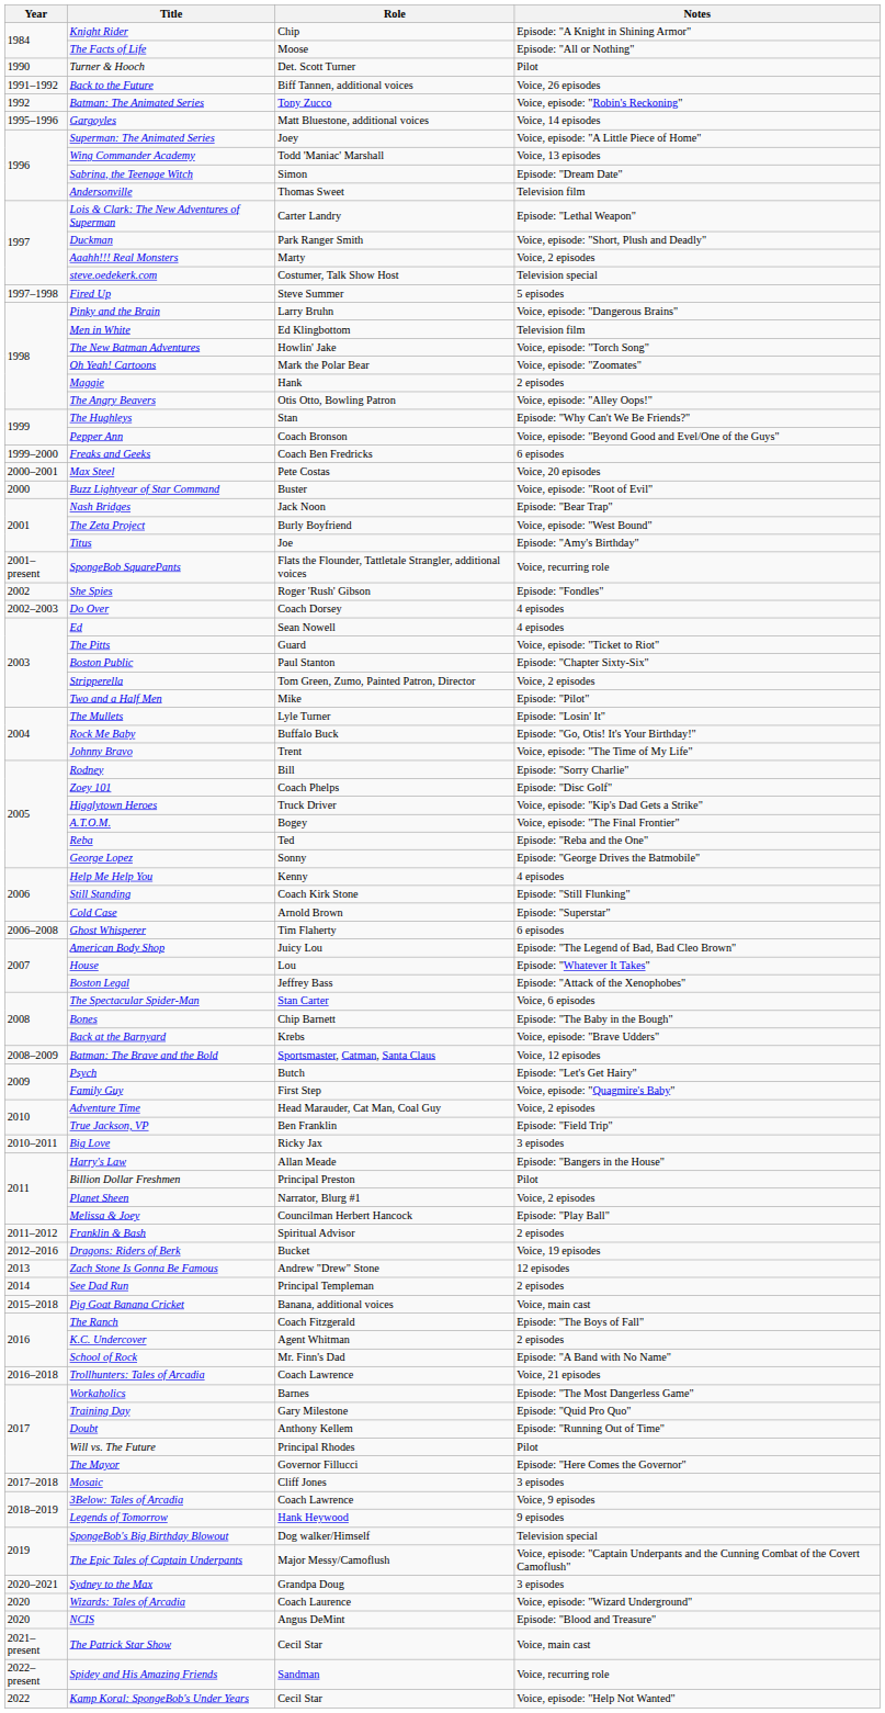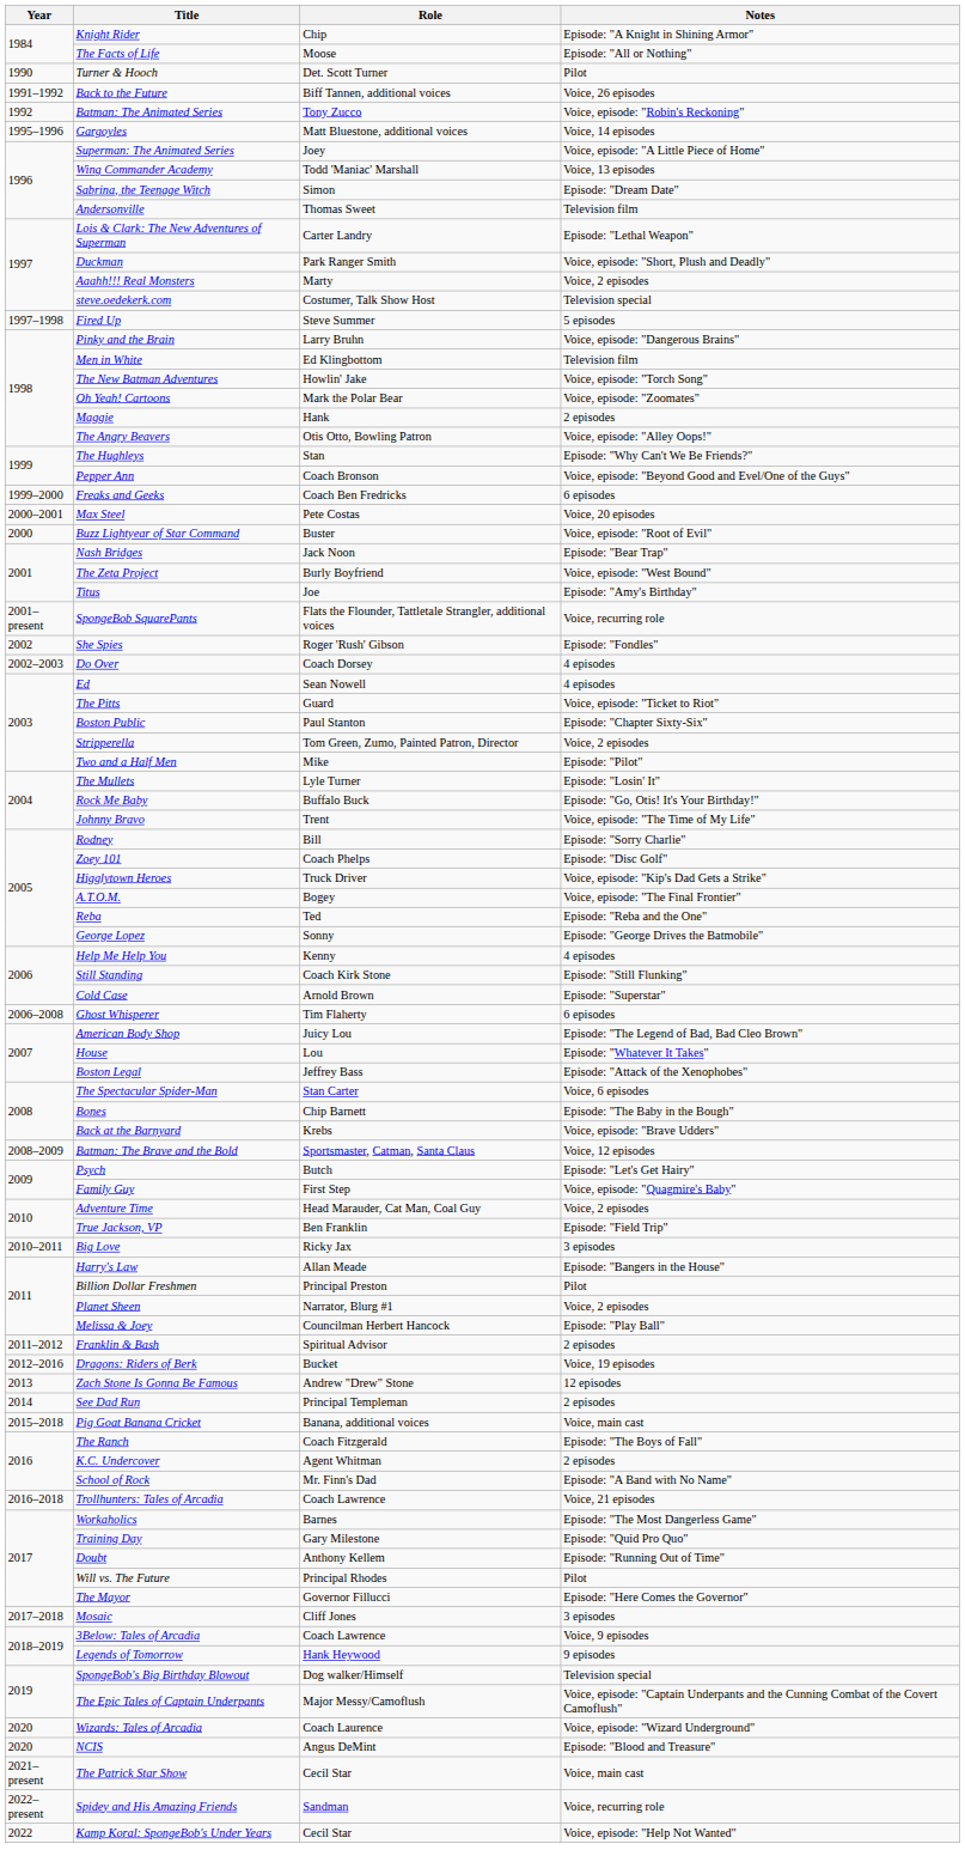 <table class="wikitable sortable">
 <tr>
 <th>Year</th>
 <th>Title</th>
 <th>Role</th>
 <th class="unsortable">Notes</th>
 </tr>
 <tr>
 <td rowspan=2>1984</td>
 <td><em><a href='#'>Knight Rider</a></em></td>
 <td>Chip</td>
 <td>Episode: "A Knight in Shining Armor"</td>
 </tr>
 <tr>
 <td><em><a href='#'>The Facts of Life</a></em></td>
 <td>Moose</td>
 <td>Episode: "All or Nothing"</td>
 </tr>
 <tr>
 <td>1990</td>
 <td><em>Turner & Hooch</em></td>
 <td>Det. Scott Turner</td>
 <td>Pilot</td>
 </tr>
 <tr>
 <td>1991–1992</td>
 <td><em><a href='#'>Back to the Future</a></em></td>
 <td>Biff Tannen, additional voices</td>
 <td>Voice, 26 episodes</td>
 </tr>
 <tr>
 <td>1992</td>
 <td><em><a href='#'>Batman: The Animated Series</a></em></td>
 <td><a href='#'>Tony Zucco</a></td>
 <td>Voice, episode: "<a href='#'>Robin's Reckoning</a>"</td>
 </tr>
 <tr>
 <td>1995–1996</td>
 <td><em><a href='#'>Gargoyles</a></em></td>
 <td>Matt Bluestone, additional voices</td>
 <td>Voice, 14 episodes</td>
 </tr>
 <tr>
 <td rowspan=4>1996</td>
 <td><em><a href='#'>Superman: The Animated Series</a></em></td>
 <td>Joey</td>
 <td>Voice, episode: "A Little Piece of Home"</td>
 </tr>
 <tr>
 <td><em><a href='#'>Wing Commander Academy</a></em></td>
 <td>Todd 'Maniac' Marshall</td>
 <td>Voice, 13 episodes</td>
 </tr>
 <tr>
 <td><em><a href='#'>Sabrina, the Teenage Witch</a></em></td>
 <td>Simon</td>
 <td>Episode: "Dream Date"</td>
 </tr>
 <tr>
 <td><em><a href='#'>Andersonville</a></em></td>
 <td>Thomas Sweet</td>
 <td>Television film</td>
 </tr>
 <tr>
 <td rowspan=4>1997</td>
 <td><em><a href='#'>Lois & Clark: The New Adventures of Superman</a></em></td>
 <td>Carter Landry</td>
 <td>Episode: "Lethal Weapon"</td>
 </tr>
 <tr>
 <td><em><a href='#'>Duckman</a></em></td>
 <td>Park Ranger Smith</td>
 <td>Voice, episode: "Short, Plush and Deadly"</td>
 </tr>
 <tr>
 <td><em><a href='#'>Aaahh!!! Real Monsters</a></em></td>
 <td>Marty</td>
 <td>Voice, 2 episodes</td>
 </tr>
 <tr>
 <td><em><a href='#'>steve.oedekerk.com</a></em></td>
 <td>Costumer, Talk Show Host</td>
 <td>Television special</td>
 </tr>
 <tr>
 <td>1997–1998</td>
 <td><em><a href='#'>Fired Up</a></em></td>
 <td>Steve Summer</td>
 <td>5 episodes</td>
 </tr>
 <tr>
 <td rowspan=6>1998</td>
 <td><em><a href='#'>Pinky and the Brain</a></em></td>
 <td>Larry Bruhn</td>
 <td>Voice, episode: "Dangerous Brains"</td>
 </tr>
 <tr>
 <td><em><a href='#'>Men in White</a></em></td>
 <td>Ed Klingbottom</td>
 <td>Television film</td>
 </tr>
 <tr>
 <td><em><a href='#'>The New Batman Adventures</a></em></td>
 <td>Howlin' Jake</td>
 <td>Voice, episode: "Torch Song"</td>
 </tr>
 <tr>
 <td><em><a href='#'>Oh Yeah! Cartoons</a></em></td>
 <td>Mark the Polar Bear</td>
 <td>Voice, episode: "Zoomates"</td>
 </tr>
 <tr>
 <td><em><a href='#'>Maggie</a></em></td>
 <td>Hank</td>
 <td>2 episodes</td>
 </tr>
 <tr>
 <td><em><a href='#'>The Angry Beavers</a></em></td>
 <td>Otis Otto, Bowling Patron</td>
 <td>Voice, episode: "Alley Oops!"</td>
 </tr>
 <tr>
 <td rowspan=2>1999</td>
 <td><em><a href='#'>The Hughleys</a></em></td>
 <td>Stan</td>
 <td>Episode: "Why Can't We Be Friends?"</td>
 </tr>
 <tr>
 <td><em><a href='#'>Pepper Ann</a></em></td>
 <td>Coach Bronson</td>
 <td>Voice, episode: "Beyond Good and Evel/One of the Guys"</td>
 </tr>
 <tr>
 <td>1999–2000</td>
 <td><em><a href='#'>Freaks and Geeks</a></em></td>
 <td>Coach Ben Fredricks</td>
 <td>6 episodes</td>
 </tr>
 <tr>
 <td>2000–2001</td>
 <td><em><a href='#'>Max Steel</a></em></td>
 <td>Pete Costas</td>
 <td>Voice, 20 episodes</td>
 </tr>
 <tr>
 <td>2000</td>
 <td><em><a href='#'>Buzz Lightyear of Star Command</a></em></td>
 <td>Buster</td>
 <td>Voice, episode: "Root of Evil"</td>
 </tr>
 <tr>
 <td rowspan=3>2001</td>
 <td><em><a href='#'>Nash Bridges</a></em></td>
 <td>Jack Noon</td>
 <td>Episode: "Bear Trap"</td>
 </tr>
 <tr>
 <td><em><a href='#'>The Zeta Project</a></em></td>
 <td>Burly Boyfriend</td>
 <td>Voice, episode: "West Bound"</td>
 </tr>
 <tr>
 <td><em><a href='#'>Titus</a></em></td>
 <td>Joe</td>
 <td>Episode: "Amy's Birthday"</td>
 </tr>
 <tr>
 <td>2001–present</td>
 <td><em><a href='#'>SpongeBob SquarePants</a></em></td>
 <td>Flats the Flounder, Tattletale Strangler, additional voices</td>
 <td>Voice, recurring role</td>
 </tr>
 <tr>
 <td>2002</td>
 <td><em><a href='#'>She Spies</a></em></td>
 <td>Roger 'Rush' Gibson</td>
 <td>Episode: "Fondles"</td>
 </tr>
 <tr>
 <td>2002–2003</td>
 <td><em><a href='#'>Do Over</a></em></td>
 <td>Coach Dorsey</td>
 <td>4 episodes</td>
 </tr>
 <tr>
 <td rowspan=5>2003</td>
 <td><em><a href='#'>Ed</a></em></td>
 <td>Sean Nowell</td>
 <td>4 episodes</td>
 </tr>
 <tr>
 <td><em><a href='#'>The Pitts</a></em></td>
 <td>Guard</td>
 <td>Voice, episode: "Ticket to Riot"</td>
 </tr>
 <tr>
 <td><em><a href='#'>Boston Public</a></em></td>
 <td>Paul Stanton</td>
 <td>Episode: "Chapter Sixty-Six"</td>
 </tr>
 <tr>
 <td><em><a href='#'>Stripperella</a></em></td>
 <td>Tom Green, Zumo, Painted Patron, Director</td>
 <td>Voice, 2 episodes</td>
 </tr>
 <tr>
 <td><em><a href='#'>Two and a Half Men</a></em></td>
 <td>Mike</td>
 <td>Episode: "Pilot"</td>
 </tr>
 <tr>
 <td rowspan=3>2004</td>
 <td><em><a href='#'>The Mullets</a></em></td>
 <td>Lyle Turner</td>
 <td>Episode: "Losin' It"</td>
 </tr>
 <tr>
 <td><em><a href='#'>Rock Me Baby</a></em></td>
 <td>Buffalo Buck</td>
 <td>Episode: "Go, Otis! It's Your Birthday!"</td>
 </tr>
 <tr>
 <td><em><a href='#'>Johnny Bravo</a></em></td>
 <td>Trent</td>
 <td>Voice, episode: "The Time of My Life"</td>
 </tr>
 <tr>
 <td rowspan="6">2005</td>
 <td><em><a href='#'>Rodney</a></em></td>
 <td>Bill</td>
 <td>Episode: "Sorry Charlie"</td>
 </tr>
 <tr>
 <td><em><a href='#'>Zoey 101</a></em></td>
 <td>Coach Phelps</td>
 <td>Episode: "Disc Golf"</td>
 </tr>
 <tr>
 <td><em><a href='#'>Higglytown Heroes</a></em></td>
 <td>Truck Driver</td>
 <td>Voice, episode: "Kip's Dad Gets a Strike"</td>
 </tr>
 <tr>
 <td><em><a href='#'>A.T.O.M.</a></em></td>
 <td>Bogey</td>
 <td>Voice, episode: "The Final Frontier"</td>
 </tr>
 <tr>
 <td><em><a href='#'>Reba</a></em></td>
 <td>Ted</td>
 <td>Episode: "Reba and the One"</td>
 </tr>
 <tr>
 <td><em><a href='#'>George Lopez</a></em></td>
 <td>Sonny</td>
 <td>Episode: "George Drives the Batmobile"</td>
 </tr>
 <tr>
 <td rowspan=3>2006</td>
 <td><em><a href='#'>Help Me Help You</a></em></td>
 <td>Kenny</td>
 <td>4 episodes</td>
 </tr>
 <tr>
 <td><em><a href='#'>Still Standing</a></em></td>
 <td>Coach Kirk Stone</td>
 <td>Episode: "Still Flunking"</td>
 </tr>
 <tr>
 <td><em><a href='#'>Cold Case</a></em></td>
 <td>Arnold Brown</td>
 <td>Episode: "Superstar"</td>
 </tr>
 <tr>
 <td>2006–2008</td>
 <td><em><a href='#'>Ghost Whisperer</a></em></td>
 <td>Tim Flaherty</td>
 <td>6 episodes</td>
 </tr>
 <tr>
 <td rowspan=3>2007</td>
 <td><em><a href='#'>American Body Shop</a></em></td>
 <td>Juicy Lou</td>
 <td>Episode: "The Legend of Bad, Bad Cleo Brown"</td>
 </tr>
 <tr>
 <td><em><a href='#'>House</a></em></td>
 <td>Lou</td>
 <td>Episode: "<a href='#'>Whatever It Takes</a>"</td>
 </tr>
 <tr>
 <td><em><a href='#'>Boston Legal</a></em></td>
 <td>Jeffrey Bass</td>
 <td>Episode: "Attack of the Xenophobes"</td>
 </tr>
 <tr>
 <td rowspan=3>2008</td>
 <td><em><a href='#'>The Spectacular Spider-Man</a></em></td>
 <td><a href='#'>Stan Carter</a></td>
 <td>Voice, 6 episodes</td>
 </tr>
 <tr>
 <td><em><a href='#'>Bones</a></em></td>
 <td>Chip Barnett</td>
 <td>Episode: "The Baby in the Bough"</td>
 </tr>
 <tr>
 <td><em><a href='#'>Back at the Barnyard</a></em></td>
 <td>Krebs</td>
 <td>Voice, episode: "Brave Udders"</td>
 </tr>
 <tr>
 <td>2008–2009</td>
 <td><em><a href='#'>Batman: The Brave and the Bold</a></em></td>
 <td><a href='#'>Sportsmaster</a>, <a href='#'>Catman</a>, <a href='#'>Santa Claus</a></td>
 <td>Voice, 12 episodes</td>
 </tr>
 <tr>
 <td rowspan=2>2009</td>
 <td><em><a href='#'>Psych</a></em></td>
 <td>Butch</td>
 <td>Episode: "Let's Get Hairy"</td>
 </tr>
 <tr>
 <td><em><a href='#'>Family Guy</a></em></td>
 <td>First Step</td>
 <td>Voice, episode: "<a href='#'>Quagmire's Baby</a>"</td>
 </tr>
 <tr>
 <td rowspan=2>2010</td>
 <td><em><a href='#'>Adventure Time</a></em></td>
 <td>Head Marauder, Cat Man, Coal Guy</td>
 <td>Voice, 2 episodes</td>
 </tr>
 <tr>
 <td><em><a href='#'>True Jackson, VP</a></em></td>
 <td>Ben Franklin</td>
 <td>Episode: "Field Trip"</td>
 </tr>
 <tr>
 <td>2010–2011</td>
 <td><em><a href='#'>Big Love</a></em></td>
 <td>Ricky Jax</td>
 <td>3 episodes</td>
 </tr>
 <tr>
 <td rowspan=4>2011</td>
 <td><em><a href='#'>Harry's Law</a></em></td>
 <td>Allan Meade</td>
 <td>Episode: "Bangers in the House"</td>
 </tr>
 <tr>
 <td><em>Billion Dollar Freshmen</em></td>
 <td>Principal Preston</td>
 <td>Pilot</td>
 </tr>
 <tr>
 <td><em><a href='#'>Planet Sheen</a></em></td>
 <td>Narrator, Blurg #1</td>
 <td>Voice, 2 episodes</td>
 </tr>
 <tr>
 <td><em><a href='#'>Melissa & Joey</a></em></td>
 <td>Councilman Herbert Hancock</td>
 <td>Episode: "Play Ball"</td>
 </tr>
 <tr>
 <td>2011–2012</td>
 <td><em><a href='#'>Franklin & Bash</a></em></td>
 <td>Spiritual Advisor</td>
 <td>2 episodes</td>
 </tr>
 <tr>
 <td>2012–2016</td>
 <td><em><a href='#'>Dragons: Riders of Berk</a></em></td>
 <td>Bucket</td>
 <td>Voice, 19 episodes</td>
 </tr>
 <tr>
 <td>2013</td>
 <td><em><a href='#'>Zach Stone Is Gonna Be Famous</a></em></td>
 <td>Andrew "Drew" Stone</td>
 <td>12 episodes</td>
 </tr>
 <tr>
 <td>2014</td>
 <td><em><a href='#'>See Dad Run</a></em></td>
 <td>Principal Templeman</td>
 <td>2 episodes</td>
 </tr>
 <tr>
 <td>2015–2018</td>
 <td><em><a href='#'>Pig Goat Banana Cricket</a></em></td>
 <td>Banana, additional voices</td>
 <td>Voice, main cast</td>
 </tr>
 <tr>
 <td rowspan=3>2016</td>
 <td><em><a href='#'>The Ranch</a></em></td>
 <td>Coach Fitzgerald</td>
 <td>Episode: "The Boys of Fall"</td>
 </tr>
 <tr>
 <td><em><a href='#'>K.C. Undercover</a></em></td>
 <td>Agent Whitman</td>
 <td>2 episodes</td>
 </tr>
 <tr>
 <td><em><a href='#'>School of Rock</a></em></td>
 <td>Mr. Finn's Dad</td>
 <td>Episode: "A Band with No Name"</td>
 </tr>
 <tr>
 <td>2016–2018</td>
 <td><em><a href='#'>Trollhunters: Tales of Arcadia</a></em></td>
 <td>Coach Lawrence</td>
 <td>Voice, 21 episodes</td>
 </tr>
 <tr>
 <td rowspan=5>2017</td>
 <td><em><a href='#'>Workaholics</a></em></td>
 <td>Barnes</td>
 <td>Episode: "The Most Dangerless Game"</td>
 </tr>
 <tr>
 <td><em><a href='#'>Training Day</a></em></td>
 <td>Gary Milestone</td>
 <td>Episode: "Quid Pro Quo"</td>
 </tr>
 <tr>
 <td><em><a href='#'>Doubt</a></em></td>
 <td>Anthony Kellem</td>
 <td>Episode: "Running Out of Time"</td>
 </tr>
 <tr>
 <td><em>Will vs. The Future</em></td>
 <td>Principal Rhodes</td>
 <td>Pilot</td>
 </tr>
 <tr>
 <td><em><a href='#'>The Mayor</a></em></td>
 <td>Governor Fillucci</td>
 <td>Episode: "Here Comes the Governor"</td>
 </tr>
 <tr>
 <td>2017–2018</td>
 <td><em><a href='#'>Mosaic</a></em></td>
 <td>Cliff Jones</td>
 <td>3 episodes</td>
 </tr>
 <tr>
 <td rowspan=2>2018–2019</td>
 <td><em><a href='#'>3Below: Tales of Arcadia</a></em></td>
 <td>Coach Lawrence</td>
 <td>Voice, 9 episodes</td>
 </tr>
 <tr>
 <td><em><a href='#'>Legends of Tomorrow</a></em></td>
 <td><a href='#'>Hank Heywood</a></td>
 <td>9 episodes</td>
 </tr>
 <tr>
 <td rowspan=2>2019</td>
 <td><em><a href='#'>SpongeBob's Big Birthday Blowout</a></em></td>
 <td>Dog walker/Himself</td>
 <td>Television special</td>
 </tr>
 <tr>
 <td><em><a href='#'>The Epic Tales of Captain Underpants</a></em></td>
 <td>Major Messy/Camoflush</td>
 <td>Voice, episode: "Captain Underpants and the Cunning Combat of the Covert Camoflush"</td>
 </tr>
 <tr>
-<td>2020–2021</td>
-<td><em><a href='#'>Sydney to the Max</a></em></td>
-<td>Grandpa Doug</td>
-<td>3 episodes</td>
-</tr>
-<tr>
 <td>2020</td>
 <td><em><a href='#'>Wizards: Tales of Arcadia</a></em></td>
 <td>Coach Laurence</td>
 <td>Voice, episode: "Wizard Underground"</td>
 </tr>
 <tr>
 <td>2020</td>
 <td><em><a href='#'>NCIS</a></em></td>
 <td>Angus DeMint</td>
 <td>Episode: "Blood and Treasure"</td>
 </tr>
 <tr>
 <td>2021–present</td>
 <td><em><a href='#'>The Patrick Star Show</a></em></td>
 <td>Cecil Star</td>
 <td>Voice, main cast</td>
 </tr>
 <tr>
 <td>2022–present</td>
 <td><em><a href='#'>Spidey and His Amazing Friends</a></em></td>
 <td><a href='#'>Sandman</a></td>
 <td>Voice, recurring role</td>
 </tr>
 <tr>
 <td>2022</td>
 <td><em><a href='#'>Kamp Koral: SpongeBob's Under Years</a></em></td>
 <td>Cecil Star</td>
 <td>Voice, episode: "Help Not Wanted"</td>
 </tr>
 </table>
